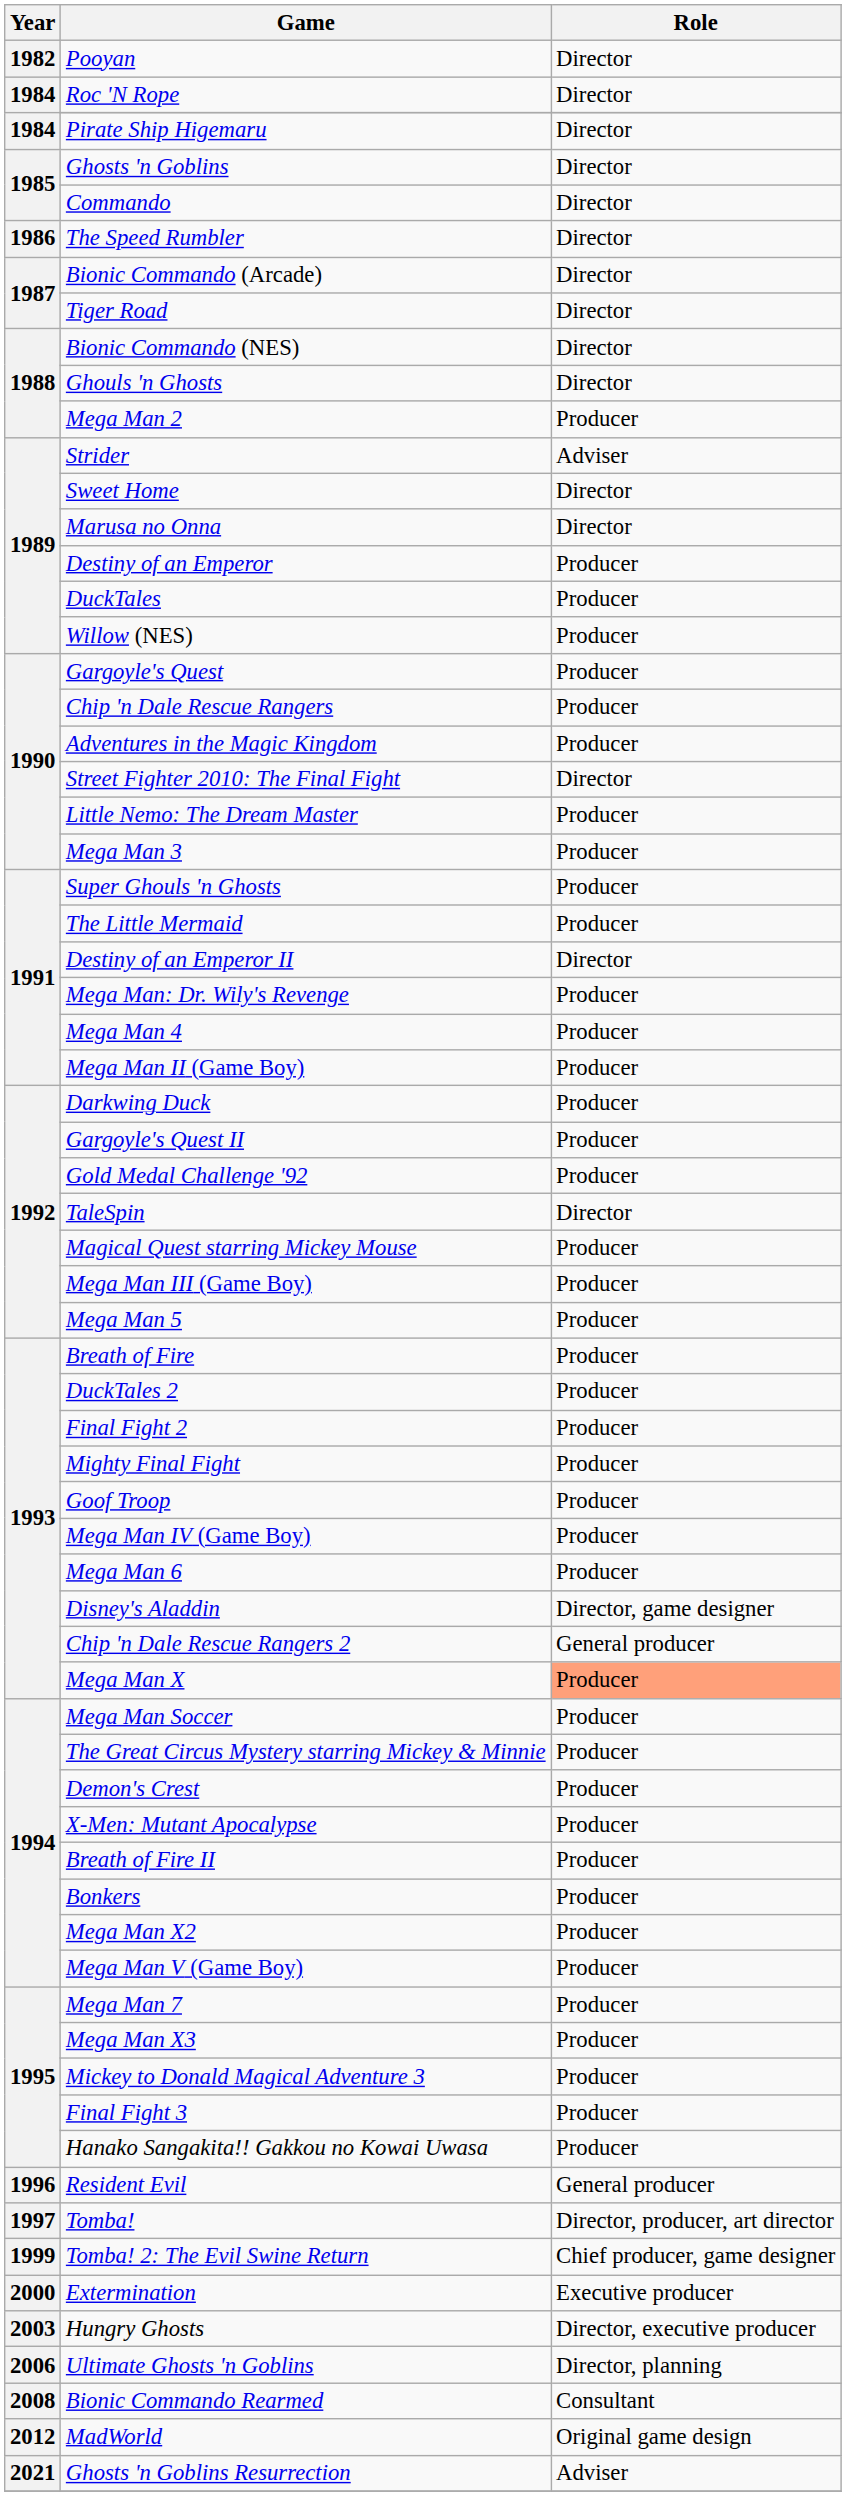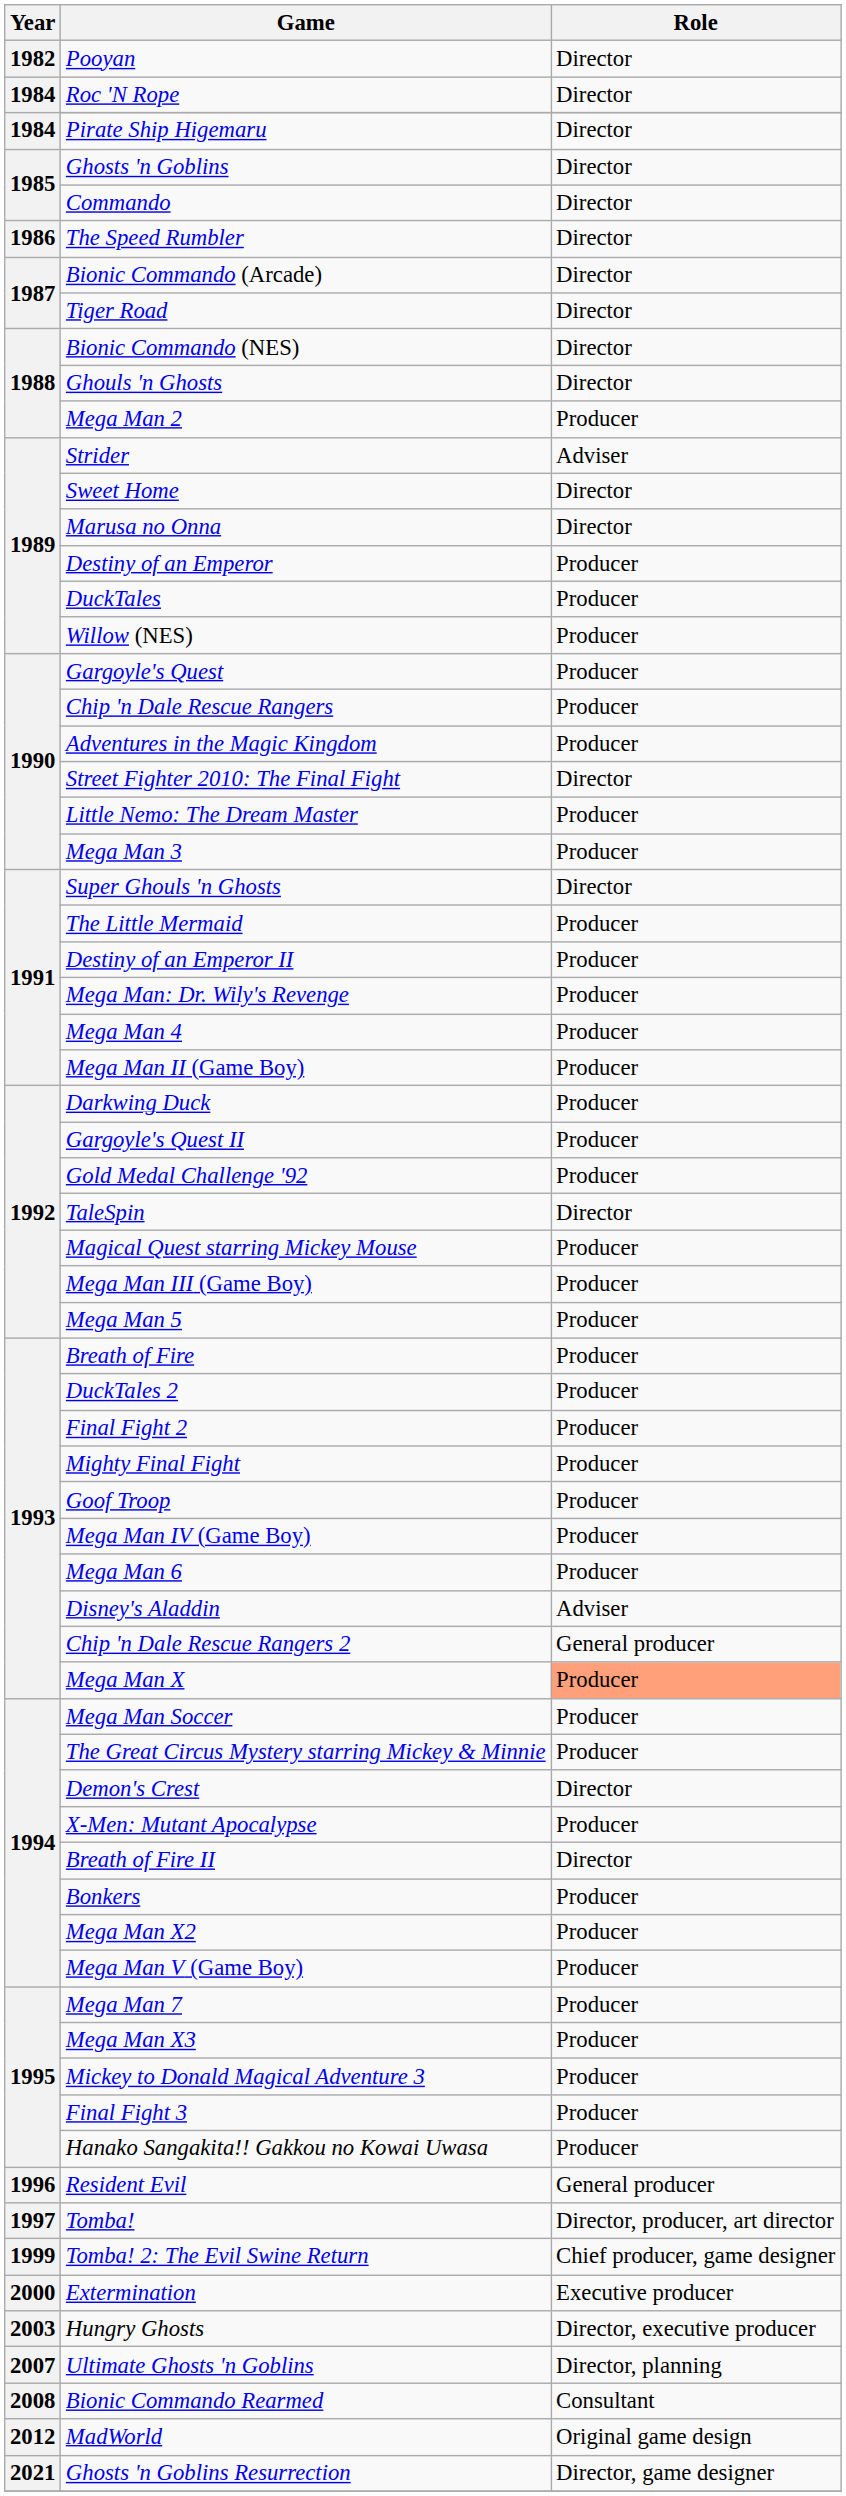 <table class="wikitable sortable">
 <tr>
 <th>Year</th>
 <th>Game</th>
 <th>Role</th>
 </tr>
 <tr>
 <th>1982</th>
 <td><em><a href='#'>Pooyan</a></em></td>
 <td>Director</td>
 </tr>
 <tr>
 <th>1984</th>
 <td><em><a href='#'>Roc 'N Rope</a></em></td>
 <td>Director</td>
 </tr>
 <tr>
 <th rowspan="2">1984</th>
 </tr>
 <tr>
 <td><em><a href='#'>Pirate Ship Higemaru</a></em></td>
 <td>Director</td>
 </tr>
 <tr>
 <th rowspan="2">1985</th>
 <td><em><a href='#'>Ghosts 'n Goblins</a></em></td>
 <td>Director</td>
 </tr>
 <tr>
 <td><em><a href='#'>Commando</a></em></td>
 <td>Director</td>
 </tr>
 <tr>
 <th>1986</th>
 <td><em><a href='#'>The Speed Rumbler</a></em></td>
 <td>Director</td>
 </tr>
 <tr>
 <th rowspan="2">1987</th>
 <td><em><a href='#'>Bionic Commando</a></em> (Arcade)</td>
 <td>Director</td>
 </tr>
 <tr>
 <td><em><a href='#'>Tiger Road</a></em></td>
 <td>Director</td>
 </tr>
 <tr>
 <th rowspan="3">1988</th>
 <td><em><a href='#'>Bionic Commando</a></em> (NES)</td>
 <td>Director</td>
 </tr>
 <tr>
 <td><em><a href='#'>Ghouls 'n Ghosts</a></em></td>
 <td>Director</td>
 </tr>
 <tr>
 <td><em><a href='#'>Mega Man 2</a></em></td>
 <td>Producer</td>
 </tr>
 <tr>
 <th rowspan="6">1989</th>
 <td><em><a href='#'>Strider</a></em></td>
 <td>Adviser</td>
 </tr>
 <tr>
 <td><em><a href='#'>Sweet Home</a></em></td>
 <td>Director</td>
 </tr>
 <tr>
 <td><em><a href='#'>Marusa no Onna</a></em></td>
 <td>Director</td>
 </tr>
 <tr>
 <td><em><a href='#'>Destiny of an Emperor</a></em></td>
 <td>Producer</td>
 </tr>
 <tr>
 <td><em><a href='#'>DuckTales</a></em></td>
 <td>Producer</td>
 </tr>
 <tr>
 <td><em><a href='#'>Willow</a></em> (NES)</td>
 <td>Producer</td>
 </tr>
 <tr>
 <th rowspan="6">1990</th>
 <td><em><a href='#'>Gargoyle's Quest</a></em></td>
 <td>Producer</td>
 </tr>
 <tr>
 <td><em><a href='#'>Chip 'n Dale Rescue Rangers</a></em></td>
 <td>Producer</td>
 </tr>
 <tr>
 <td><em><a href='#'>Adventures in the Magic Kingdom</a></em></td>
 <td>Producer</td>
 </tr>
 <tr>
 <td><em><a href='#'>Street Fighter 2010: The Final Fight</a></em></td>
 <td>Director</td>
 </tr>
 <tr>
 <td><em><a href='#'>Little Nemo: The Dream Master</a></em></td>
 <td>Producer</td>
 </tr>
 <tr>
 <td><em><a href='#'>Mega Man 3</a></em></td>
 <td>Producer</td>
 </tr>
 <tr>
 <th rowspan="6">1991</th>
 <td><em><a href='#'>Super Ghouls 'n Ghosts</a></em></td>
-<td>Producer</td>
+<td>Director</td>
 </tr>
 <tr>
 <td><em><a href='#'>The Little Mermaid</a></em></td>
 <td>Producer</td>
 </tr>
 <tr>
 <td><em><a href='#'>Destiny of an Emperor II</a></em></td>
-<td>Director</td>
+<td>Producer</td>
 </tr>
 <tr>
 <td><em><a href='#'>Mega Man: Dr. Wily's Revenge</a></em></td>
 <td>Producer</td>
 </tr>
 <tr>
 <td><em><a href='#'>Mega Man 4</a></em></td>
 <td>Producer</td>
 </tr>
 <tr>
 <td><a href='#'><em>Mega Man II</em> (Game Boy)</a></td>
 <td>Producer</td>
 </tr>
 <tr>
 <th rowspan="7">1992</th>
 <td><em><a href='#'>Darkwing Duck</a></em></td>
 <td>Producer</td>
 </tr>
 <tr>
 <td><em><a href='#'>Gargoyle's Quest II</a></em></td>
 <td>Producer</td>
 </tr>
 <tr>
 <td><em><a href='#'>Gold Medal Challenge '92</a></em></td>
 <td>Producer</td>
 </tr>
 <tr>
 <td><em><a href='#'>TaleSpin</a></em></td>
 <td>Director</td>
 </tr>
 <tr>
 <td><em><a href='#'>Magical Quest starring Mickey Mouse</a></em></td>
 <td>Producer</td>
 </tr>
 <tr>
 <td><a href='#'><em>Mega Man III</em> (Game Boy)</a></td>
 <td>Producer</td>
 </tr>
 <tr>
 <td><em><a href='#'>Mega Man 5</a></em></td>
 <td>Producer</td>
 </tr>
 <tr>
 <th rowspan="10">1993</th>
 <td><em><a href='#'>Breath of Fire</a></em></td>
 <td>Producer</td>
 </tr>
 <tr>
 <td><em><a href='#'>DuckTales 2</a></em></td>
 <td>Producer</td>
 </tr>
 <tr>
 <td><em><a href='#'>Final Fight 2</a></em></td>
 <td>Producer</td>
 </tr>
 <tr>
 <td><em><a href='#'>Mighty Final Fight</a></em></td>
 <td>Producer</td>
 </tr>
 <tr>
 <td><em><a href='#'>Goof Troop</a></em></td>
 <td>Producer</td>
 </tr>
 <tr>
 <td><a href='#'><em>Mega Man IV</em> (Game Boy)</a></td>
 <td>Producer</td>
 </tr>
 <tr>
 <td><em><a href='#'>Mega Man 6</a></em></td>
 <td>Producer</td>
 </tr>
 <tr>
 <td><em><a href='#'>Disney's Aladdin</a></em></td>
-<td>Director, game designer</td>
+<td>Adviser</td>
 </tr>
 <tr>
 <td><em><a href='#'>Chip 'n Dale Rescue Rangers 2</a></em></td>
 <td>General producer</td>
 </tr>
 <tr>
 <td><em><a href='#'>Mega Man X</a></em></td>
 <td style="background: lightsalmon;">Producer</td>
 </tr>
 <tr>
 <th rowspan="8">1994</th>
 <td><em><a href='#'>Mega Man Soccer</a></em></td>
 <td>Producer</td>
 </tr>
 <tr>
 <td><em><a href='#'>The Great Circus Mystery starring Mickey & Minnie</a></em></td>
 <td>Producer</td>
 </tr>
 <tr>
 <td><em><a href='#'>Demon's Crest</a></em></td>
-<td>Producer</td>
+<td>Director</td>
 </tr>
 <tr>
 <td><em><a href='#'>X-Men: Mutant Apocalypse</a></em></td>
 <td>Producer</td>
 </tr>
 <tr>
 <td><em><a href='#'>Breath of Fire II</a></em></td>
-<td>Producer</td>
+<td>Director</td>
 </tr>
 <tr>
 <td><em><a href='#'>Bonkers</a></em></td>
 <td>Producer</td>
 </tr>
 <tr>
 <td><em><a href='#'>Mega Man X2</a></em></td>
 <td>Producer</td>
 </tr>
 <tr>
 <td><a href='#'><em>Mega Man V</em> (Game Boy)</a></td>
 <td>Producer</td>
 </tr>
 <tr>
 <th rowspan="5">1995</th>
 <td><em><a href='#'>Mega Man 7</a></em></td>
 <td>Producer</td>
 </tr>
 <tr>
 <td><em><a href='#'>Mega Man X3</a></em></td>
 <td>Producer</td>
 </tr>
 <tr>
 <td><em><a href='#'>Mickey to Donald Magical Adventure 3</a></em></td>
 <td>Producer</td>
 </tr>
 <tr>
 <td><em><a href='#'>Final Fight 3</a></em></td>
 <td>Producer</td>
 </tr>
 <tr>
 <td><em>Hanako Sangakita!! Gakkou no Kowai Uwasa</em></td>
 <td>Producer</td>
 </tr>
 <tr>
 <th>1996</th>
 <td><em><a href='#'>Resident Evil</a></em></td>
 <td>General producer</td>
 </tr>
 <tr>
 <th>1997</th>
 <td><em><a href='#'>Tomba!</a></em></td>
 <td>Director, producer, art director</td>
 </tr>
 <tr>
 <th>1999</th>
 <td><em><a href='#'>Tomba! 2: The Evil Swine Return</a></em></td>
 <td>Chief producer, game designer</td>
 </tr>
 <tr>
 <th>2000</th>
 <td><em><a href='#'>Extermination</a></em></td>
 <td>Executive producer</td>
 </tr>
 <tr>
 <th>2003</th>
 <td><em>Hungry Ghosts</em></td>
 <td>Director, executive producer</td>
 </tr>
 <tr>
-<th>2006</th>
+<th>2007</th>
 <td><em><a href='#'>Ultimate Ghosts 'n Goblins</a></em></td>
 <td>Director, planning</td>
 </tr>
 <tr>
 <th>2008</th>
 <td><em><a href='#'>Bionic Commando Rearmed</a></em></td>
 <td>Consultant</td>
 </tr>
 <tr>
 <th>2012</th>
 <td><em><a href='#'>MadWorld</a></em></td>
 <td>Original game design</td>
 </tr>
 <tr>
 <th>2021</th>
 <td><em><a href='#'>Ghosts 'n Goblins Resurrection</a></em></td>
-<td>Adviser</td>
+<td>Director, game designer</td>
 </tr>
 <tr>
 </tr>
 </table>
